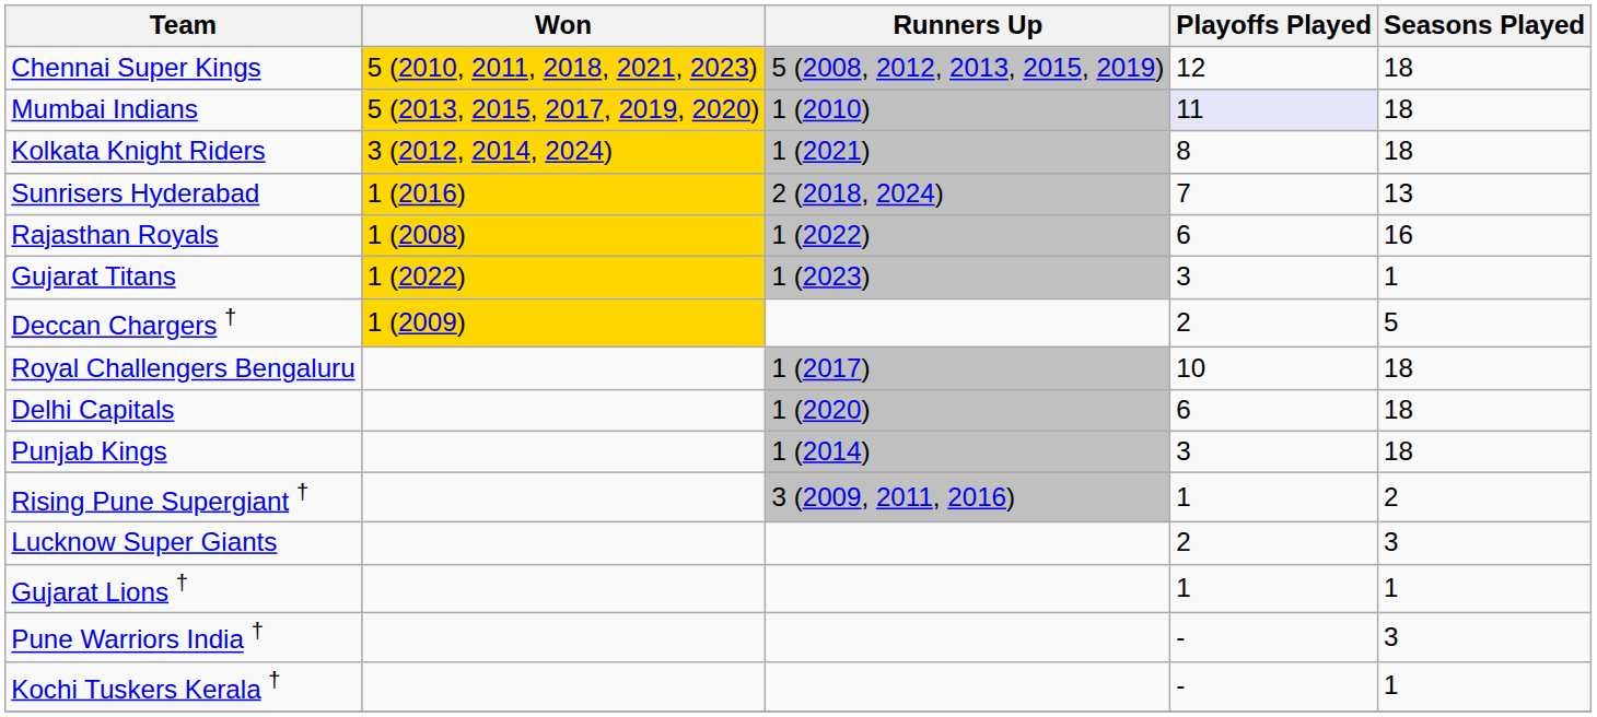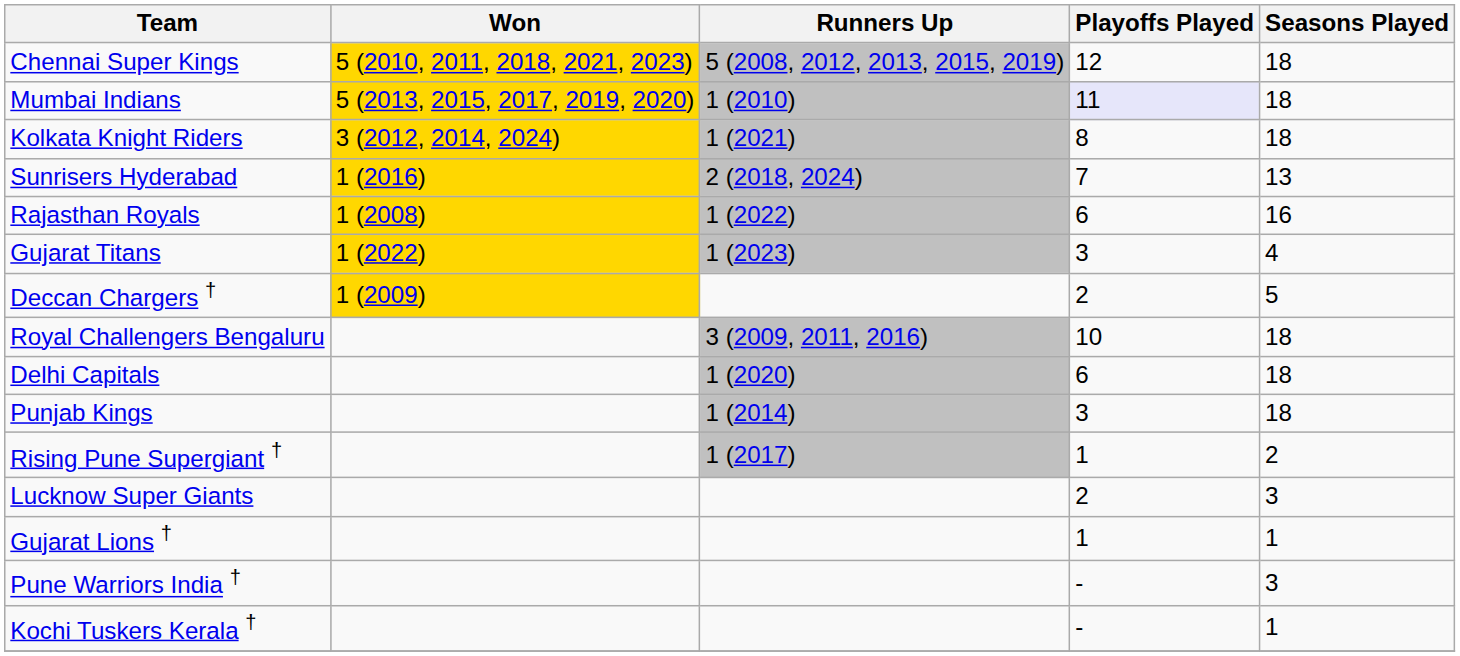 <table class="wikitable sortable">
 <tr>
 <th>Team</th>
 <th>Won</th>
 <th>Runners Up</th>
 <th>Playoffs Played</th>
 <th>Seasons Played</th>
 </tr>
 <tr>
 <td><a href='#'>Chennai Super Kings</a></td>
 <td style="background:gold">5 (<a href='#'>2010</a>, <a href='#'>2011</a>, <a href='#'>2018</a>, <a href='#'>2021</a>, <a href='#'>2023</a>)</td>
 <td style="background:#C0C0C0">5 (<a href='#'>2008</a>, <a href='#'>2012</a>, <a href='#'>2013</a>, <a href='#'>2015</a>, <a href='#'>2019</a>)</td>
 <td>12</td>
 <td>18</td>
 </tr>
 <tr>
 <td><a href='#'>Mumbai Indians</a></td>
 <td style="background:gold">5 (<a href='#'>2013</a>, <a href='#'>2015</a>, <a href='#'>2017</a>, <a href='#'>2019</a>, <a href='#'>2020</a>)</td>
 <td style="background:#C0C0C0">1 (<a href='#'>2010</a>)</td>
 <td style="background: lavender;">11</td>
 <td>18</td>
 </tr>
 <tr>
 <td><a href='#'>Kolkata Knight Riders</a></td>
 <td style="background:gold">3 (<a href='#'>2012</a>, <a href='#'>2014</a>, <a href='#'>2024</a>)</td>
 <td style="background:#C0C0C0">1 (<a href='#'>2021</a>)</td>
 <td>8</td>
 <td>18</td>
 </tr>
 <tr>
 <td><a href='#'>Sunrisers Hyderabad</a></td>
 <td style="background:gold">1 (<a href='#'>2016</a>)</td>
 <td style="background:#C0C0C0">2 (<a href='#'>2018</a>, <a href='#'>2024</a>)</td>
 <td>7</td>
 <td>13</td>
 </tr>
 <tr>
 <td><a href='#'>Rajasthan Royals</a></td>
 <td style="background:gold">1 (<a href='#'>2008</a>)</td>
 <td style="background:#C0C0C0">1 (<a href='#'>2022</a>)</td>
 <td>6</td>
 <td>16</td>
 </tr>
 <tr>
 <td><a href='#'>Gujarat Titans</a></td>
 <td style="background:gold">1 (<a href='#'>2022</a>)</td>
 <td style="background:#C0C0C0">1 (<a href='#'>2023</a>)</td>
 <td>3</td>
-<td>1</td>
+<td>4</td>
 </tr>
 <tr>
 <td><a href='#'>Deccan Chargers</a> <sup>†</sup></td>
 <td style="background:gold">1 (<a href='#'>2009</a>)</td>
 <td></td>
 <td>2</td>
 <td>5</td>
 </tr>
 <tr>
 <td><a href='#'>Royal Challengers Bengaluru</a></td>
 <td></td>
-<td style="background:#C0C0C0">1 (<a href='#'>2017</a>)</td>
+<td style="background:#C0C0C0">3 (<a href='#'>2009</a>, <a href='#'>2011</a>, <a href='#'>2016</a>)</td>
 <td>10</td>
 <td>18</td>
 </tr>
 <tr>
 <td><a href='#'>Delhi Capitals</a></td>
 <td></td>
 <td style="background:#C0C0C0">1 (<a href='#'>2020</a>)</td>
 <td>6</td>
 <td>18</td>
 </tr>
 <tr>
 <td><a href='#'>Punjab Kings</a></td>
 <td></td>
 <td style="background:#C0C0C0">1 (<a href='#'>2014</a>)</td>
 <td>3</td>
 <td>18</td>
 </tr>
 <tr>
 <td><a href='#'>Rising Pune Supergiant</a> <sup>†</sup></td>
 <td></td>
-<td style="background:#C0C0C0">3 (<a href='#'>2009</a>, <a href='#'>2011</a>, <a href='#'>2016</a>)</td>
+<td style="background:#C0C0C0">1 (<a href='#'>2017</a>)</td>
 <td>1</td>
 <td>2</td>
 </tr>
 <tr>
 <td><a href='#'>Lucknow Super Giants</a></td>
 <td></td>
 <td></td>
 <td>2</td>
 <td>3</td>
 </tr>
 <tr>
 <td><a href='#'>Gujarat Lions</a> <sup>†</sup></td>
 <td></td>
 <td></td>
 <td>1</td>
 <td>1</td>
 </tr>
 <tr>
 <td><a href='#'>Pune Warriors India</a> <sup>†</sup></td>
 <td></td>
 <td></td>
 <td>-</td>
 <td>3</td>
 </tr>
 <tr>
 <td><a href='#'>Kochi Tuskers Kerala</a> <sup>†</sup></td>
 <td></td>
 <td></td>
 <td>-</td>
 <td>1</td>
 </tr>
 <tr>
 </tr>
 </table>
